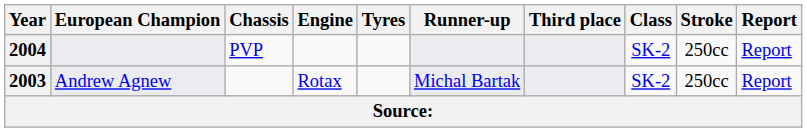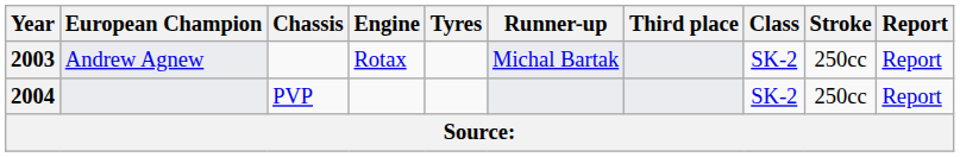 <table class="wikitable" style="font-size:85%; text-align:left;">
 <tr>
 <th>Year</th>
 <th>European Champion</th>
 <th>Chassis</th>
 <th>Engine</th>
 <th>Tyres</th>
 <th>Runner-up</th>
 <th>Third place</th>
 <th>Class</th>
 <th>Stroke</th>
 <th>Report</th>
 </tr>
 <tr>
+<th>2003</th>
+<td style="background-color:#EAECF0"> <a href='#'>Andrew Agnew</a></td>
+<td></td>
+<td> <a href='#'>Rotax</a></td>
+<td></td>
+<td style="background-color:#EAECF0"> <a href='#'>Michal Bartak</a></td>
+<td style="background-color:#EAECF0"></td>
+<td style="text-align:center;"><a href='#'>SK-2</a></td>
+<td style="text-align:center;">250cc</td>
+<td><a href='#'>Report</a></td>
+</tr>
+<tr>
 <th>2004</th>
 <td style="background-color:#EAECF0"></td>
 <td> <a href='#'>PVP</a></td>
 <td></td>
 <td></td>
 <td style="background-color:#EAECF0"></td>
 <td style="background-color:#EAECF0"></td>
 <td style="text-align:center;"><a href='#'>SK-2</a></td>
 <td style="text-align:center;">250cc</td>
 <td><a href='#'>Report</a></td>
 </tr>
 <tr>
-<th>2003</th>
-<td style="background-color:#EAECF0"> <a href='#'>Andrew Agnew</a></td>
-<td></td>
-<td> <a href='#'>Rotax</a></td>
-<td></td>
-<td style="background-color:#EAECF0"> <a href='#'>Michal Bartak</a></td>
-<td style="background-color:#EAECF0"></td>
-<td style="text-align:center;"><a href='#'>SK-2</a></td>
-<td style="text-align:center;">250cc</td>
-<td><a href='#'>Report</a></td>
-</tr>
-<tr>
 <th colspan="10">Source:</th>
 </tr>
 </table>
